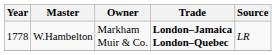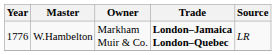 <table class=" wikitable">
 <tr>
 <th>Year</th>
 <th>Master</th>
 <th>Owner</th>
 <th>Trade</th>
 <th>Source</th>
 </tr>
 <tr>
-<td>1778</td>
+<td>1776</td>
 <td>W.Hambelton</td>
 <td>Markham<br>Muir & Co.</td>
 <td><strong>London–Jamaica<br>London–Quebec</strong></td>
 <td><em>LR</em></td>
 </tr>
 <tr>
 </tr>
 </table>
